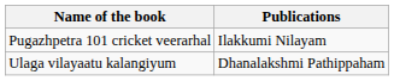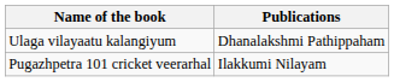 <table class="wikitable sortable">
 <tr>
 <th>Name of the book</th>
 <th>Publications</th>
 </tr>
 <tr>
+<td>Ulaga vilayaatu kalangiyum</td>
+<td>Dhanalakshmi Pathippaham</td>
+</tr>
+<tr>
 <td>Pugazhpetra 101 cricket veerarhal</td>
 <td>Ilakkumi Nilayam</td>
 </tr>
-<tr>
-<td>Ulaga vilayaatu kalangiyum</td>
-<td>Dhanalakshmi Pathippaham</td>
-</tr>
 </table>
